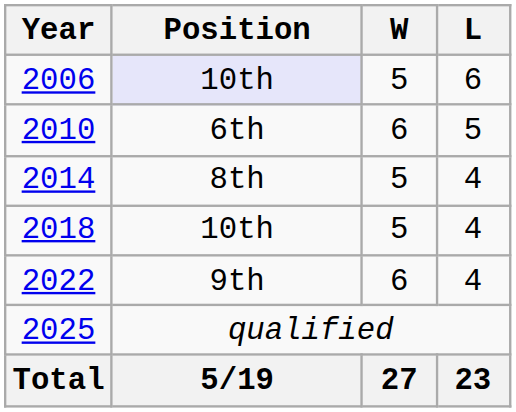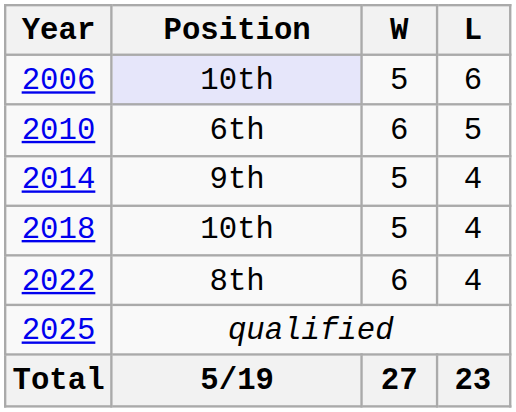 <table class="wikitable" style="text-align: center;">
 <tr>
 <th>Year</th>
 <th width="100">Position</th>
 <th width="25">W</th>
 <th width="25">L</th>
 </tr>
 <tr>
 <td> <a href='#'>2006</a></td>
 <td style="background: lavender;">10th</td>
 <td>5</td>
 <td>6</td>
 </tr>
 <tr>
 <td> <a href='#'>2010</a></td>
 <td>6th</td>
 <td>6</td>
 <td>5</td>
 </tr>
 <tr>
 <td> <a href='#'>2014</a></td>
-<td>8th</td>
+<td>9th</td>
 <td>5</td>
 <td>4</td>
 </tr>
 <tr>
 <td> <a href='#'>2018</a></td>
 <td>10th</td>
 <td>5</td>
 <td>4</td>
 </tr>
 <tr>
 <td> <a href='#'>2022</a></td>
-<td>9th</td>
+<td>8th</td>
 <td>6</td>
 <td>4</td>
 </tr>
 <tr>
 <td> <a href='#'>2025</a></td>
 <td colspan=3><em>qualified</em></td>
 </tr>
 <tr>
 <th>Total</th>
 <th>5/19</th>
 <th>27</th>
 <th>23</th>
 </tr>
 </table>
